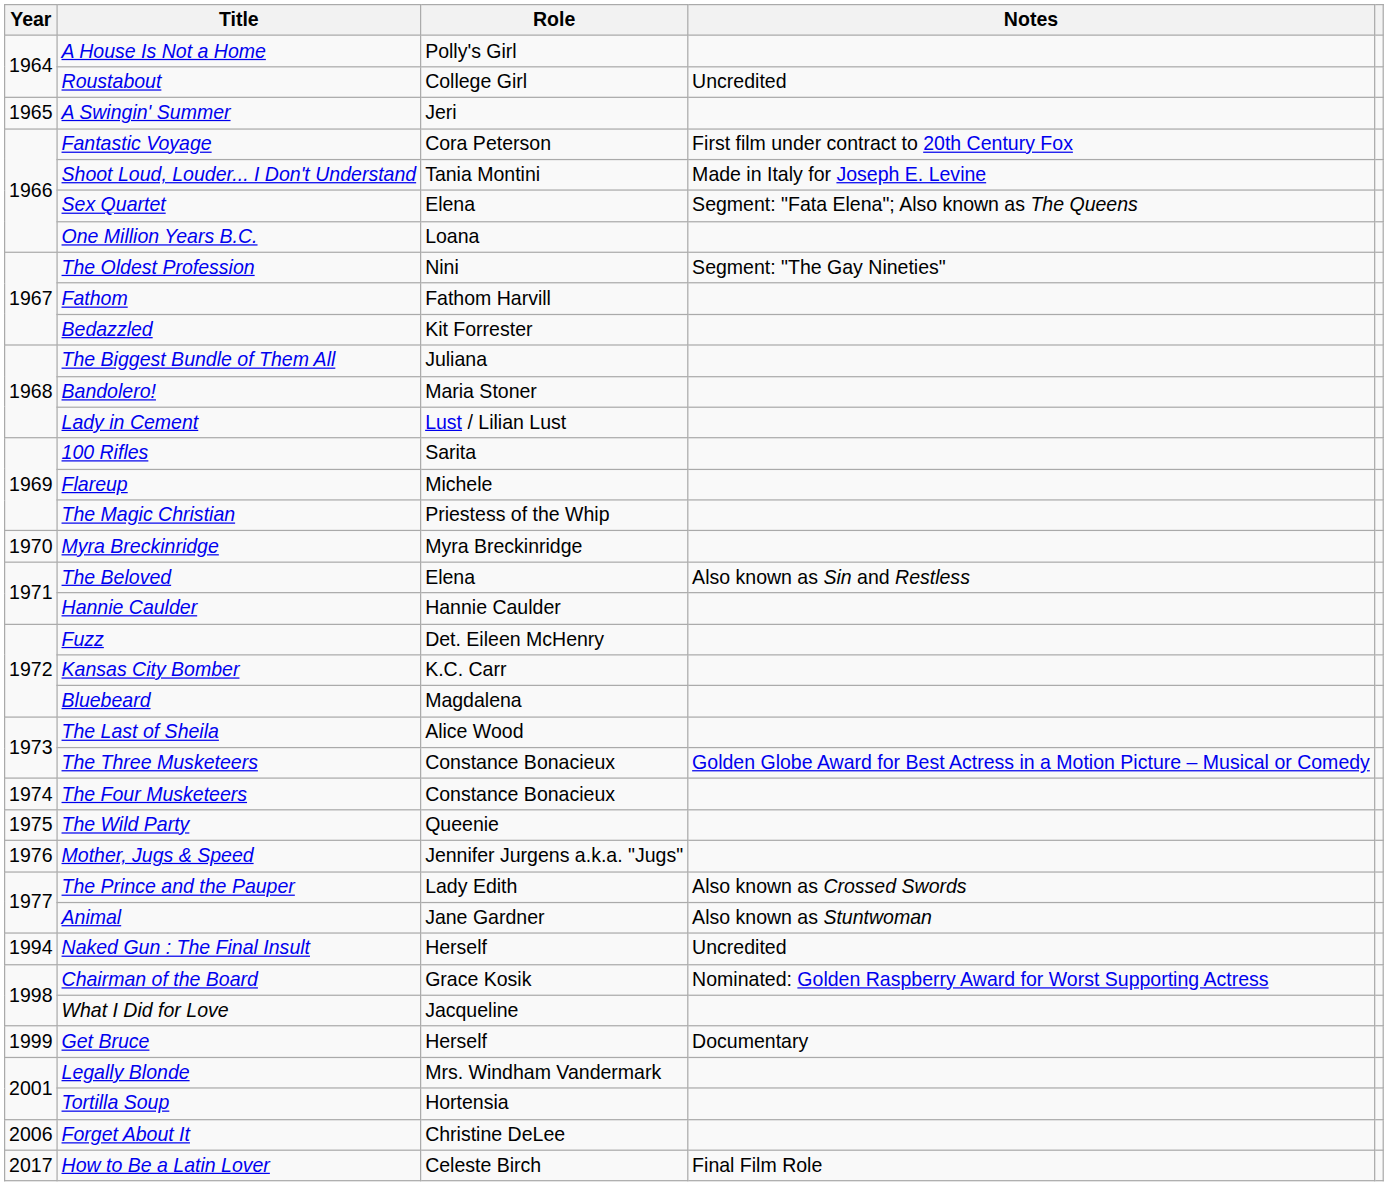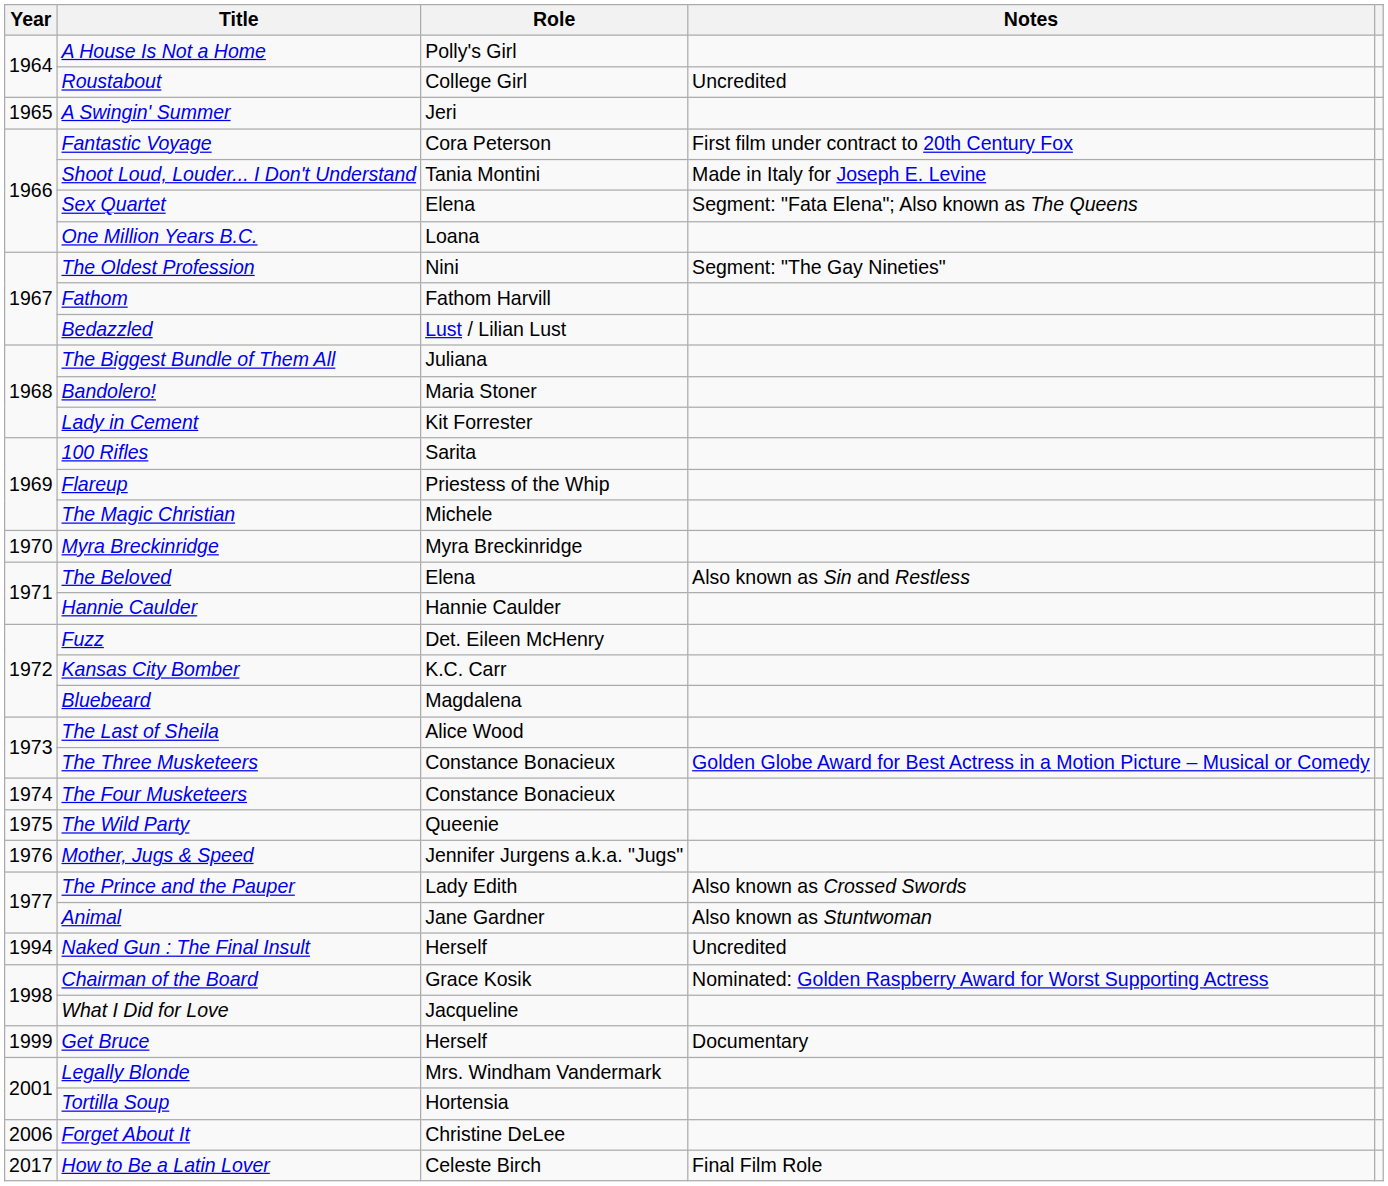 <table class="wikitable sortable unsortable">
 <tr>
 <th>Year</th>
 <th>Title</th>
 <th>Role</th>
 <th>Notes</th>
 <th></th>
 </tr>
 <tr>
 <td rowspan="2">1964</td>
 <td><em><a href='#'>A House Is Not a Home</a></em></td>
 <td>Polly's Girl</td>
 <td></td>
 <td></td>
 </tr>
 <tr>
 <td><em><a href='#'>Roustabout</a></em></td>
 <td>College Girl</td>
 <td>Uncredited</td>
 <td></td>
 </tr>
 <tr>
 <td>1965</td>
 <td><em><a href='#'>A Swingin' Summer</a></em></td>
 <td>Jeri</td>
 <td></td>
 <td></td>
 </tr>
 <tr>
 <td rowspan="4">1966</td>
 <td><em><a href='#'>Fantastic Voyage</a></em></td>
 <td>Cora Peterson</td>
 <td>First film under contract to <a href='#'>20th Century Fox</a></td>
 <td></td>
 </tr>
 <tr>
 <td><em><a href='#'>Shoot Loud, Louder... I Don't Understand</a></em></td>
 <td>Tania Montini</td>
 <td>Made in Italy for <a href='#'>Joseph E. Levine</a></td>
 <td></td>
 </tr>
 <tr>
 <td><em><a href='#'>Sex Quartet</a></em></td>
 <td>Elena</td>
 <td>Segment: "Fata Elena"; Also known as <em>The Queens</em></td>
 <td></td>
 </tr>
 <tr>
 <td><em><a href='#'>One Million Years B.C.</a></em></td>
 <td>Loana</td>
 <td></td>
 <td></td>
 </tr>
 <tr>
 <td rowspan="3">1967</td>
 <td><em><a href='#'>The Oldest Profession</a></em></td>
 <td>Nini</td>
 <td>Segment: "The Gay Nineties"</td>
 <td></td>
 </tr>
 <tr>
 <td><em><a href='#'>Fathom</a></em></td>
 <td>Fathom Harvill</td>
 <td></td>
 <td></td>
 </tr>
 <tr>
 <td><em><a href='#'>Bedazzled</a></em></td>
-<td>Kit Forrester</td>
+<td><a href='#'>Lust</a> / Lilian Lust</td>
 <td></td>
 <td></td>
 </tr>
 <tr>
 <td rowspan="3">1968</td>
 <td><em><a href='#'>The Biggest Bundle of Them All</a></em></td>
 <td>Juliana</td>
 <td></td>
 <td></td>
 </tr>
 <tr>
 <td><em><a href='#'>Bandolero!</a></em></td>
 <td>Maria Stoner</td>
 <td></td>
 <td></td>
 </tr>
 <tr>
 <td><em><a href='#'>Lady in Cement</a></em></td>
-<td><a href='#'>Lust</a> / Lilian Lust</td>
+<td>Kit Forrester</td>
 <td></td>
 <td></td>
 </tr>
 <tr>
 <td rowspan="3">1969</td>
 <td><em><a href='#'>100 Rifles</a></em></td>
 <td>Sarita</td>
 <td></td>
 <td></td>
 </tr>
 <tr>
 <td><em><a href='#'>Flareup</a></em></td>
-<td>Michele</td>
+<td>Priestess of the Whip</td>
 <td></td>
 <td></td>
 </tr>
 <tr>
 <td><em><a href='#'>The Magic Christian</a></em></td>
-<td>Priestess of the Whip</td>
+<td>Michele</td>
 <td></td>
 <td></td>
 </tr>
 <tr>
 <td>1970</td>
 <td><em><a href='#'>Myra Breckinridge</a></em></td>
 <td>Myra Breckinridge</td>
 <td></td>
 <td></td>
 </tr>
 <tr>
 <td rowspan="2">1971</td>
 <td><em><a href='#'>The Beloved</a></em></td>
 <td>Elena</td>
 <td>Also known as <em>Sin</em> and <em>Restless</em></td>
 <td></td>
 </tr>
 <tr>
 <td><em><a href='#'>Hannie Caulder</a></em></td>
 <td>Hannie Caulder</td>
 <td></td>
 <td></td>
 </tr>
 <tr>
 <td rowspan="3">1972</td>
 <td><em><a href='#'>Fuzz</a></em></td>
 <td>Det. Eileen McHenry</td>
 <td></td>
 <td></td>
 </tr>
 <tr>
 <td><em><a href='#'>Kansas City Bomber</a></em></td>
 <td>K.C. Carr</td>
 <td></td>
 <td></td>
 </tr>
 <tr>
 <td><em><a href='#'>Bluebeard</a></em></td>
 <td>Magdalena</td>
 <td></td>
 <td></td>
 </tr>
 <tr>
 <td rowspan="2">1973</td>
 <td><em><a href='#'>The Last of Sheila</a></em></td>
 <td>Alice Wood</td>
 <td></td>
 <td></td>
 </tr>
 <tr>
 <td><em><a href='#'>The Three Musketeers</a></em></td>
 <td>Constance Bonacieux</td>
 <td><a href='#'>Golden Globe Award for Best Actress in a Motion Picture – Musical or Comedy</a></td>
 <td></td>
 </tr>
 <tr>
 <td>1974</td>
 <td><em><a href='#'>The Four Musketeers</a></em></td>
 <td>Constance Bonacieux</td>
 <td></td>
 <td></td>
 </tr>
 <tr>
 <td>1975</td>
 <td><em><a href='#'>The Wild Party</a></em></td>
 <td>Queenie</td>
 <td></td>
 <td></td>
 </tr>
 <tr>
 <td>1976</td>
 <td><em><a href='#'>Mother, Jugs & Speed</a></em></td>
 <td>Jennifer Jurgens a.k.a. "Jugs"</td>
 <td></td>
 <td></td>
 </tr>
 <tr>
 <td rowspan="2">1977</td>
 <td><em><a href='#'>The Prince and the Pauper</a></em></td>
 <td>Lady Edith</td>
 <td>Also known as <em>Crossed Swords</em></td>
 <td></td>
 </tr>
 <tr>
 <td><em><a href='#'>Animal</a></em></td>
 <td>Jane Gardner</td>
 <td>Also known as <em>Stuntwoman</em></td>
 <td></td>
 </tr>
 <tr>
 <td>1994</td>
 <td><em><a href='#'>Naked Gun : The Final Insult</a></em></td>
 <td>Herself</td>
 <td>Uncredited</td>
 <td></td>
 </tr>
 <tr>
 <td rowspan="2">1998</td>
 <td><em><a href='#'>Chairman of the Board</a></em></td>
 <td>Grace Kosik</td>
 <td>Nominated: <a href='#'>Golden Raspberry Award for Worst Supporting Actress</a></td>
 <td></td>
 </tr>
 <tr>
 <td><em>What I Did for Love</em></td>
 <td>Jacqueline</td>
 <td></td>
 <td></td>
 </tr>
 <tr>
 <td>1999</td>
 <td><em><a href='#'>Get Bruce</a></em></td>
 <td>Herself</td>
 <td>Documentary</td>
 <td></td>
 </tr>
 <tr>
 <td rowspan="2">2001</td>
 <td><em><a href='#'>Legally Blonde</a></em></td>
 <td>Mrs. Windham Vandermark</td>
 <td></td>
 <td></td>
 </tr>
 <tr>
 <td><em><a href='#'>Tortilla Soup</a></em></td>
 <td>Hortensia</td>
 <td></td>
 <td></td>
 </tr>
 <tr>
 <td>2006</td>
 <td><em><a href='#'>Forget About It</a></em></td>
 <td>Christine DeLee</td>
 <td></td>
 <td></td>
 </tr>
 <tr>
 <td>2017</td>
 <td><em><a href='#'>How to Be a Latin Lover</a></em></td>
 <td>Celeste Birch</td>
 <td>Final Film Role</td>
 <td></td>
 </tr>
 </table>
